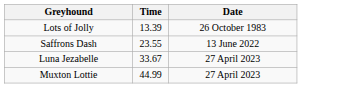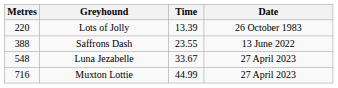 <table class="wikitable" style="font-size: 100%">
 <tr>
+<th width=50>Metres</th>
 <th width=200>Greyhound</th>
 <th width=50>Time</th>
 <th width=200>Date</th>
 </tr>
 <tr align=center>
+<td>220</td>
 <td>Lots of Jolly</td>
 <td>13.39</td>
 <td>26 October 1983</td>
 </tr>
 <tr align=center>
+<td>388</td>
 <td>Saffrons Dash</td>
 <td>23.55</td>
 <td>13 June 2022</td>
 </tr>
 <tr align=center>
+<td>548</td>
 <td>Luna Jezabelle</td>
 <td>33.67</td>
 <td>27 April 2023</td>
 </tr>
 <tr align=center>
+<td>716</td>
 <td>Muxton Lottie</td>
 <td>44.99</td>
 <td>27 April 2023</td>
 </tr>
 </table>
